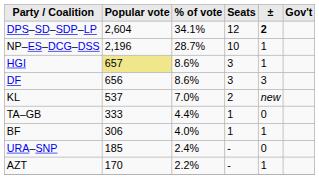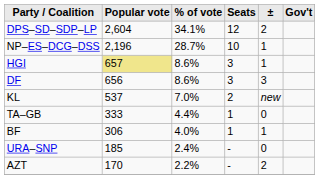 <table class="wikitable">
 <tr>
 <th style="background-color:#E9E9E9">Party / Coalition</th>
 <th style="background-color:#E9E9E9">Popular vote</th>
 <th style="background-color:#E9E9E9">% of vote</th>
 <th style="background-color:#E9E9E9">Seats</th>
 <th style="background-color:#E9E9E9">±</th>
 <th style="background-color:#E9E9E9">Gov't</th>
 </tr>
 <tr>
 <td align="left"><a href='#'>DPS</a>–<a href='#'>SD</a>–<a href='#'>SDP</a>–<a href='#'>LP</a></td>
 <td>2,604</td>
 <td>34.1%</td>
 <td>12</td>
-<td><strong>2</strong></td>
+<td>2</td>
 <td></td>
 </tr>
 <tr>
 <td align="left">NP–<a href='#'>ES</a>–<a href='#'>DCG</a>–<a href='#'>DSS</a></td>
 <td>2,196</td>
 <td>28.7%</td>
 <td>10</td>
 <td>1</td>
 <td></td>
 </tr>
 <tr>
 <td align="left"><a href='#'>HGI</a></td>
 <td style="background: khaki;">657</td>
 <td>8.6%</td>
 <td>3</td>
 <td>1</td>
 <td></td>
 </tr>
 <tr>
 <td align="left"><a href='#'>DF</a></td>
 <td>656</td>
 <td>8.6%</td>
 <td>3</td>
 <td>3</td>
 <td></td>
 </tr>
 <tr>
 <td align="left">KL</td>
 <td>537</td>
 <td>7.0%</td>
 <td>2</td>
 <td><em>new</em></td>
 <td></td>
 </tr>
 <tr>
 <td align="left">TA–GB</td>
 <td>333</td>
 <td>4.4%</td>
 <td>1</td>
 <td>0</td>
 <td></td>
 </tr>
 <tr>
 <td align="left">BF</td>
 <td>306</td>
 <td>4.0%</td>
 <td>1</td>
 <td>1</td>
 <td></td>
 </tr>
 <tr>
 <td align="left"><a href='#'>URA</a>–<a href='#'>SNP</a></td>
 <td>185</td>
 <td>2.4%</td>
 <td>-</td>
 <td>0</td>
 <td></td>
 </tr>
 <tr>
 <td align="left">AZT</td>
 <td>170</td>
 <td>2.2%</td>
 <td>-</td>
-<td>1</td>
+<td>2</td>
 <td></td>
 </tr>
 <tr>
 </tr>
 </table>
